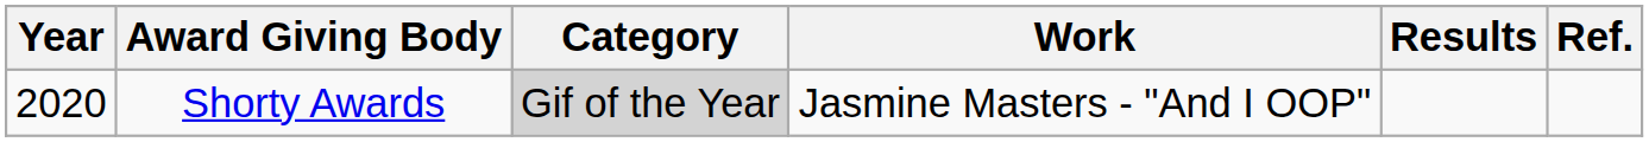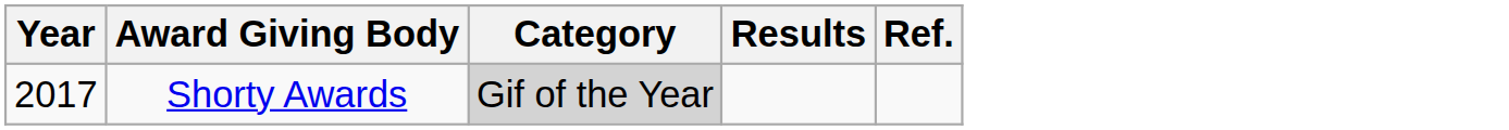 <table class="wikitable sortable" >
 <tr>
 <th>Year</th>
 <th>Award Giving Body</th>
 <th>Category</th>
-<th>Work</th>
 <th>Results</th>
 <th>Ref.</th>
 </tr>
 <tr>
-<td style="text-align:center">2020</td>
+<td style="text-align:center">2017</td>
 <td style="text-align:center"><a href='#'>Shorty Awards</a></td>
 <td style="background: lightgrey; text-align:center">Gif of the Year</td>
-<td style="text-align:center">Jasmine Masters - "And I OOP"</td>
 <td></td>
 <td style="text-align:center"></td>
 </tr>
 </table>
